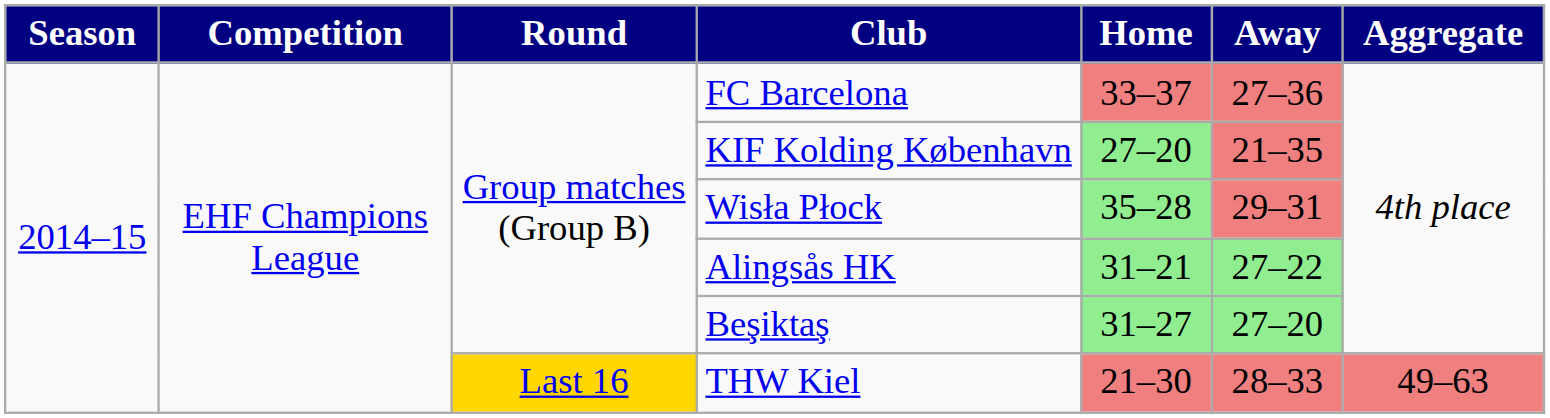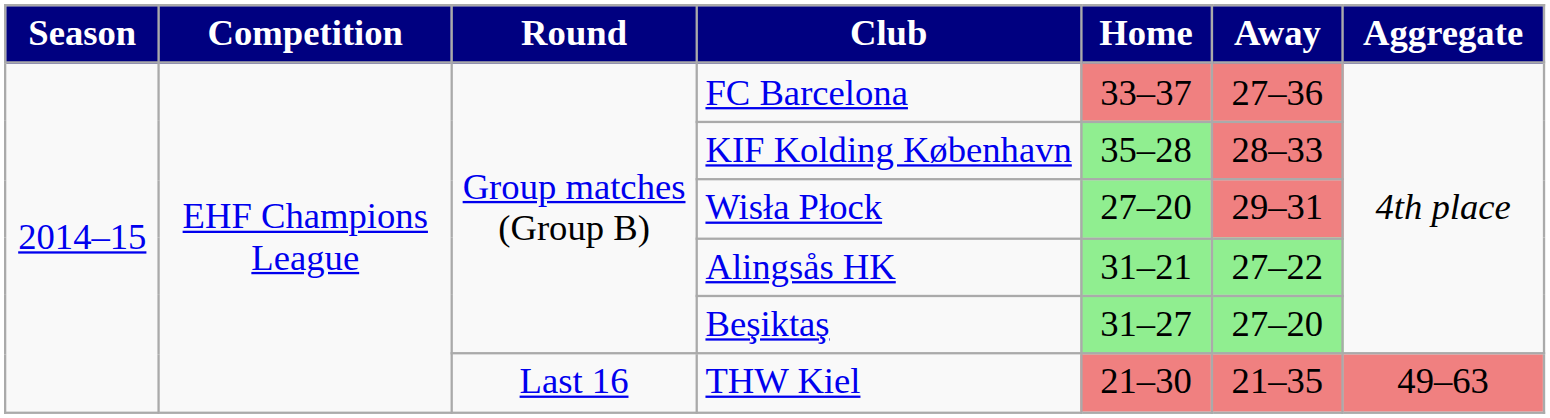 <table class="wikitable" style="text-align: center">
 <tr>
 <th style="color:#FFFFFF; background:#000080"; width=60>Season</th>
 <th style="color:#FFFFFF; background:#000080"; width=120>Competition</th>
 <th style="color:#FFFFFF; background:#000080"; width=100>Round</th>
 <th style="color:#FFFFFF; background:#000080"; width=160>Club</th>
 <th style="color:#FFFFFF; background:#000080"; width=50>Home</th>
 <th style="color:#FFFFFF; background:#000080"; width=50>Away</th>
 <th style="color:#FFFFFF; background:#000080"; width=80>Aggregate</th>
 </tr>
 <tr>
 <td rowspan=6><a href='#'>2014–15</a></td>
 <td rowspan=6><a href='#'>EHF Champions League</a></td>
 <td rowspan=5><a href='#'>Group matches</a> (Group B)</td>
 <td style="text-align:left"> <a href='#'>FC Barcelona</a></td>
 <td style="text-align:center; background:lightcoral;">33–37</td>
 <td style="text-align:center; background:lightcoral;">27–36</td>
 <td align=center rowspan=5><em>4th place</em></td>
 </tr>
 <tr>
 <td style="text-align:left"> <a href='#'>KIF Kolding København</a></td>
-<td style="text-align:center; background:lightgreen;">27–20</td>
-<td style="text-align:center; background:lightcoral;">21–35</td>
+<td style="text-align:center; background:lightgreen;">35–28</td>
+<td style="text-align:center; background:lightcoral;">28–33</td>
 </tr>
 <tr>
 <td style="text-align:left"> <a href='#'>Wisła Płock</a></td>
-<td style="text-align:center; background:lightgreen;">35–28</td>
+<td style="text-align:center; background:lightgreen;">27–20</td>
 <td style="text-align:center; background:lightcoral;">29–31</td>
 </tr>
 <tr>
 <td style="text-align:left"> <a href='#'>Alingsås HK</a></td>
 <td style="text-align:center; background:lightgreen;">31–21</td>
 <td style="text-align:center; background:lightgreen;">27–22</td>
 </tr>
 <tr>
 <td style="text-align:left"> <a href='#'>Beşiktaş</a></td>
 <td style="text-align:center; background:lightgreen;">31–27</td>
 <td style="text-align:center; background:lightgreen;">27–20</td>
 </tr>
 <tr>
-<td style="background: gold;"><a href='#'>Last 16</a></td>
+<td><a href='#'>Last 16</a></td>
 <td style="text-align:left"> <a href='#'>THW Kiel</a></td>
 <td style="text-align:center; background:lightcoral;">21–30</td>
-<td style="text-align:center; background:lightcoral;">28–33</td>
+<td style="text-align:center; background:lightcoral;">21–35</td>
 <td style="text-align:center; background:lightcoral;">49–63</td>
 </tr>
 </table>
